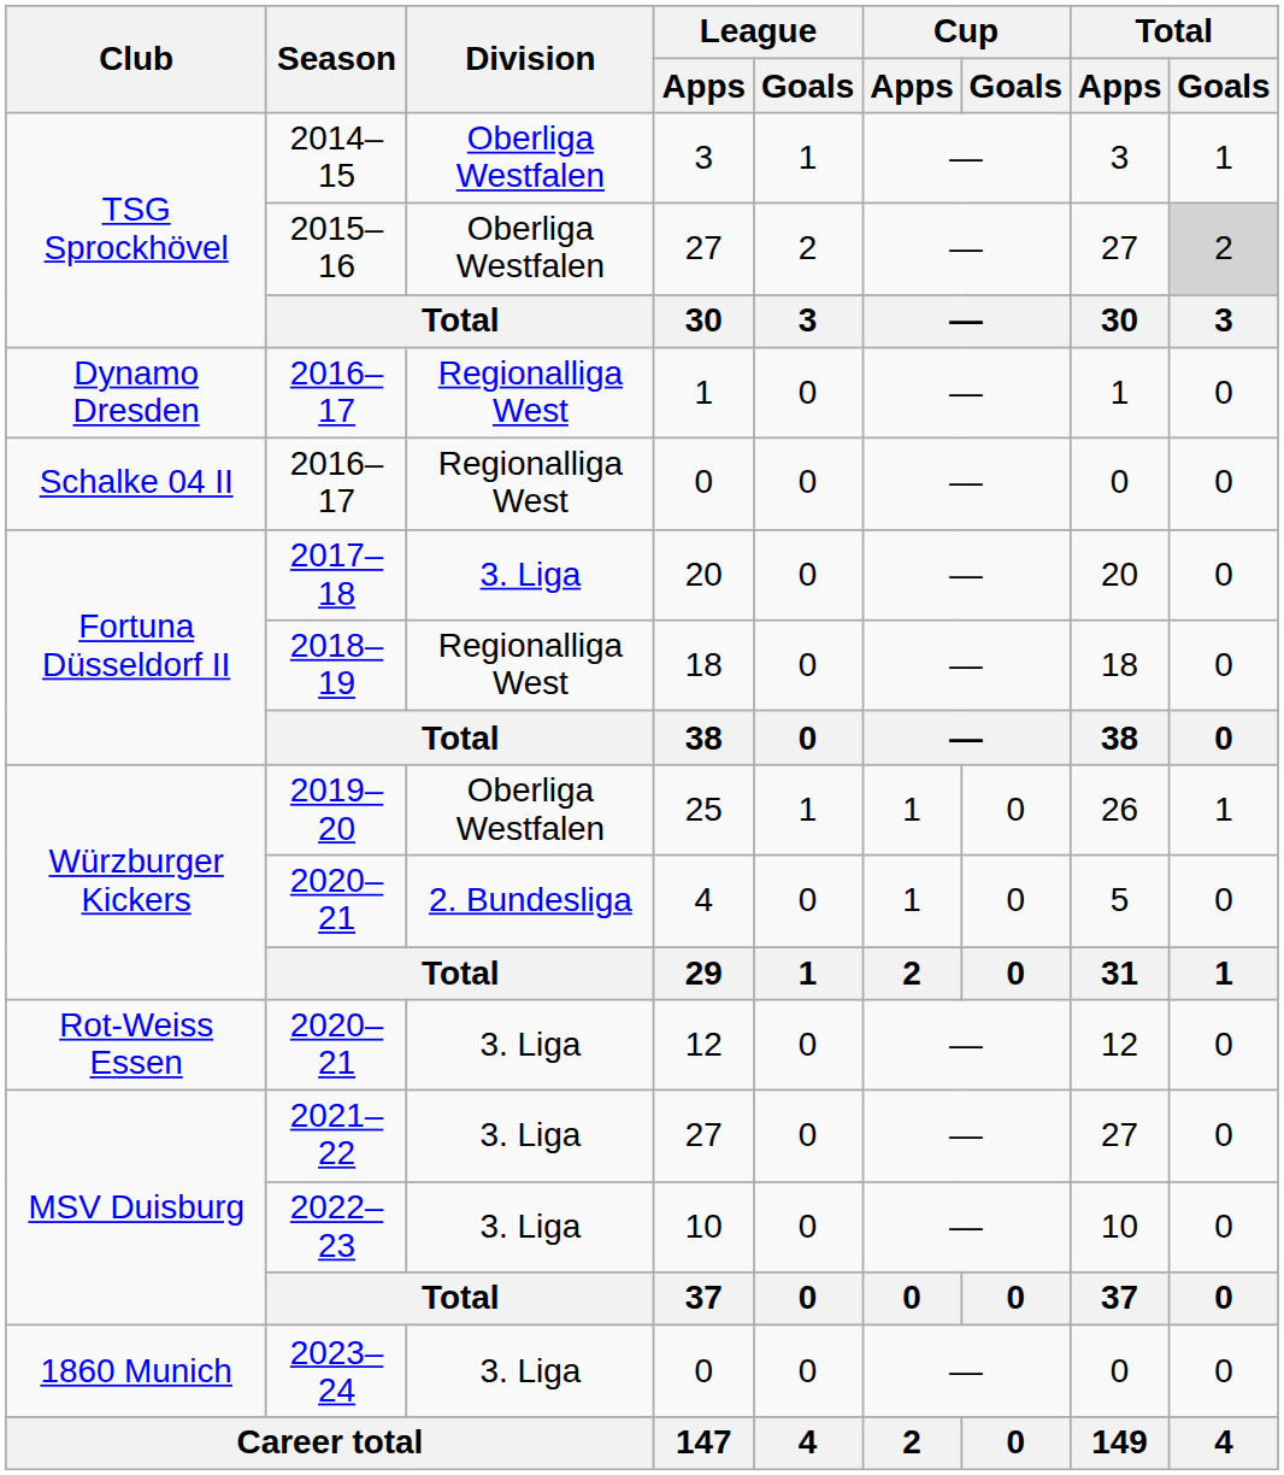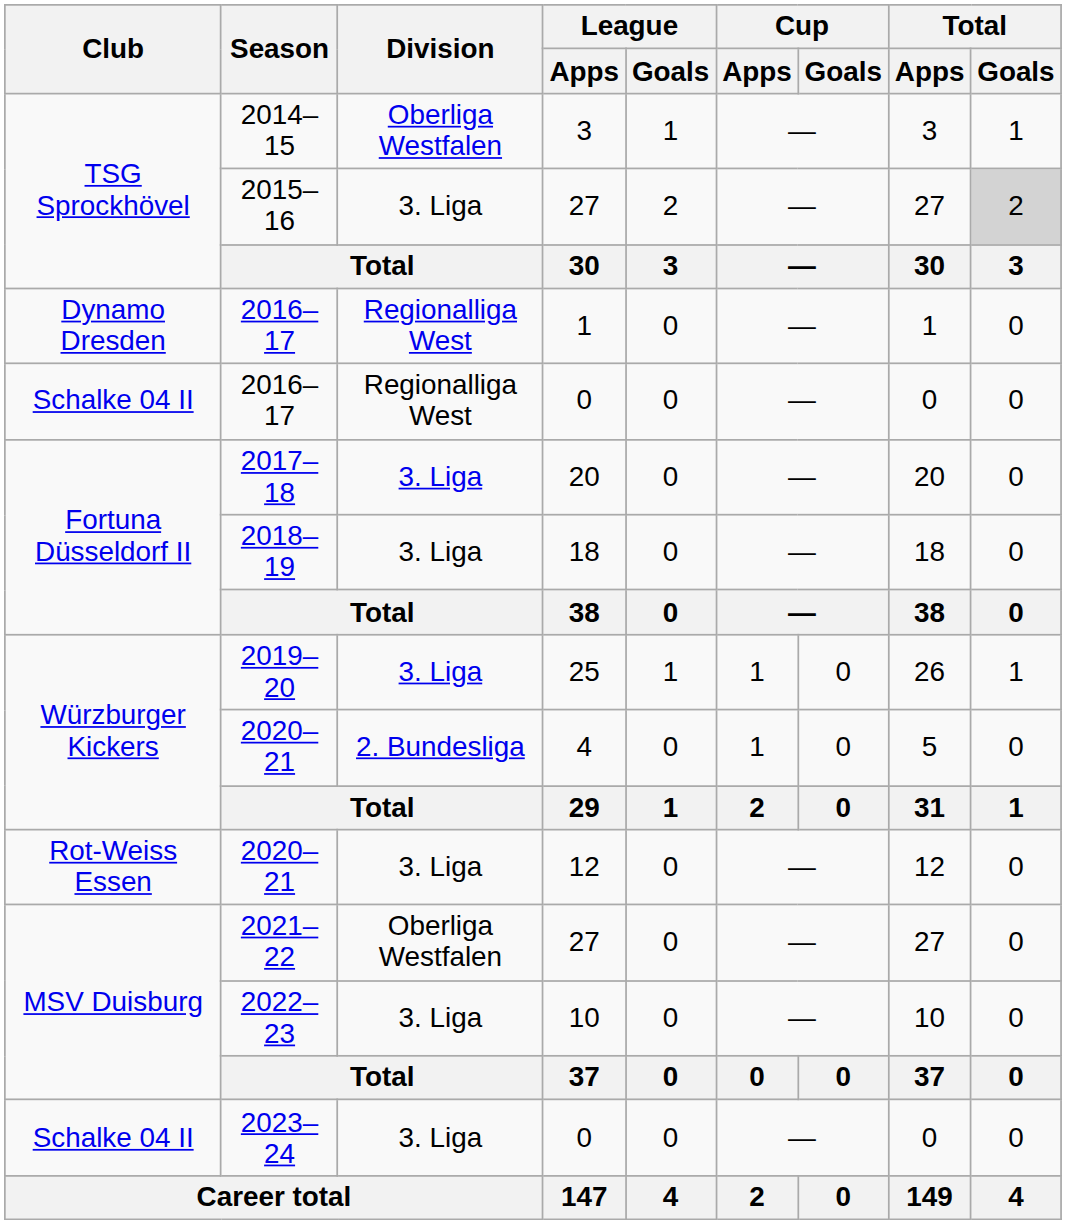 <table class="wikitable" style="text-align:center">
 <tr>
 <th rowspan="2">Club</th>
 <th rowspan="2">Season</th>
 <th rowspan="2">Division</th>
 <th colspan="2">League</th>
 <th colspan="2">Cup</th>
 <th colspan="2">Total</th>
 </tr>
 <tr>
 <th>Apps</th>
 <th>Goals</th>
 <th>Apps</th>
 <th>Goals</th>
 <th>Apps</th>
 <th>Goals</th>
 </tr>
 <tr>
 <td rowspan="3"><a href='#'>TSG Sprockhövel</a></td>
 <td>2014–15</td>
 <td><a href='#'>Oberliga Westfalen</a></td>
 <td>3</td>
 <td>1</td>
 <td colspan="2">—</td>
 <td>3</td>
 <td>1</td>
 </tr>
 <tr>
 <td>2015–16</td>
-<td>Oberliga Westfalen</td>
+<td>3. Liga</td>
 <td>27</td>
 <td>2</td>
 <td colspan="2">—</td>
 <td>27</td>
 <td style="background: lightgrey;">2</td>
 </tr>
 <tr>
 <th colspan="2">Total</th>
 <th>30</th>
 <th>3</th>
 <th colspan="2">—</th>
 <th>30</th>
 <th>3</th>
 </tr>
 <tr>
 <td><a href='#'>Dynamo Dresden</a></td>
 <td><a href='#'>2016–17</a></td>
 <td><a href='#'>Regionalliga West</a></td>
 <td>1</td>
 <td>0</td>
 <td colspan="2">—</td>
 <td>1</td>
 <td>0</td>
 </tr>
 <tr>
 <td><a href='#'>Schalke 04 II</a></td>
 <td>2016–17</td>
 <td>Regionalliga West</td>
 <td>0</td>
 <td>0</td>
 <td colspan="2">—</td>
 <td>0</td>
 <td>0</td>
 </tr>
 <tr>
 <td rowspan="3"><a href='#'>Fortuna Düsseldorf II</a></td>
 <td><a href='#'>2017–18</a></td>
 <td><a href='#'>3. Liga</a></td>
 <td>20</td>
 <td>0</td>
 <td colspan="2">—</td>
 <td>20</td>
 <td>0</td>
 </tr>
 <tr>
 <td><a href='#'>2018–19</a></td>
-<td>Regionalliga West</td>
+<td>3. Liga</td>
 <td>18</td>
 <td>0</td>
 <td colspan="2">—</td>
 <td>18</td>
 <td>0</td>
 </tr>
 <tr>
 <th colspan="2">Total</th>
 <th>38</th>
 <th>0</th>
 <th colspan="2">—</th>
 <th>38</th>
 <th>0</th>
 </tr>
 <tr>
 <td rowspan="3"><a href='#'>Würzburger Kickers</a></td>
 <td><a href='#'>2019–20</a></td>
-<td>Oberliga Westfalen</td>
+<td><a href='#'>3. Liga</a></td>
 <td>25</td>
 <td>1</td>
 <td>1</td>
 <td>0</td>
 <td>26</td>
 <td>1</td>
 </tr>
 <tr>
 <td><a href='#'>2020–21</a></td>
 <td><a href='#'>2. Bundesliga</a></td>
 <td>4</td>
 <td>0</td>
 <td>1</td>
 <td>0</td>
 <td>5</td>
 <td>0</td>
 </tr>
 <tr>
 <th colspan="2">Total</th>
 <th>29</th>
 <th>1</th>
 <th>2</th>
 <th>0</th>
 <th>31</th>
 <th>1</th>
 </tr>
 <tr>
 <td><a href='#'>Rot-Weiss Essen</a></td>
 <td><a href='#'>2020–21</a></td>
 <td>3. Liga</td>
 <td>12</td>
 <td>0</td>
 <td colspan="2">—</td>
 <td>12</td>
 <td>0</td>
 </tr>
 <tr>
 <td rowspan=3><a href='#'>MSV Duisburg</a></td>
 <td><a href='#'>2021–22</a></td>
-<td>3. Liga</td>
+<td>Oberliga Westfalen</td>
 <td>27</td>
 <td>0</td>
 <td colspan="2">—</td>
 <td>27</td>
 <td>0</td>
 </tr>
 <tr>
 <td><a href='#'>2022–23</a></td>
 <td>3. Liga</td>
 <td>10</td>
 <td>0</td>
 <td colspan="2">—</td>
 <td>10</td>
 <td>0</td>
 </tr>
 <tr>
 <th colspan="2">Total</th>
 <th>37</th>
 <th>0</th>
 <th>0</th>
 <th>0</th>
 <th>37</th>
 <th>0</th>
 </tr>
 <tr>
-<td><a href='#'>1860 Munich</a></td>
+<td><a href='#'>Schalke 04 II</a></td>
 <td><a href='#'>2023–24</a></td>
 <td>3. Liga</td>
 <td>0</td>
 <td>0</td>
 <td colspan="2">—</td>
 <td>0</td>
 <td>0</td>
 </tr>
 <tr>
 <th colspan="3">Career total</th>
 <th>147</th>
 <th>4</th>
 <th>2</th>
 <th>0</th>
 <th>149</th>
 <th>4</th>
 </tr>
 </table>
